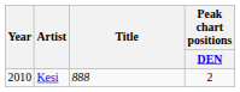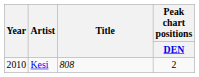 <table class="wikitable">
 <tr>
 <th rowspan="2" align="center">Year</th>
 <th rowspan="2" align="center">Artist</th>
 <th rowspan="2" width="150" align="center">Title</th>
 <th colspan="1" align="center">Peak chart positions</th>
 </tr>
 <tr>
 <th style="width:3em;font-size:100%"><a href='#'>DEN</a><br></th>
 </tr>
 <tr>
 <td align="center">2010</td>
 <td><a href='#'>Kesi</a></td>
-<td><em>888</em></td>
+<td><em>808</em></td>
 <td align="center">2</td>
 </tr>
 </table>
